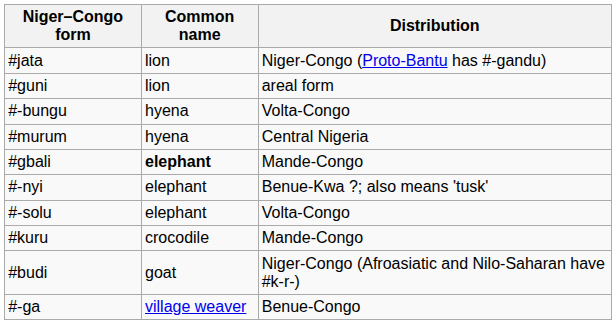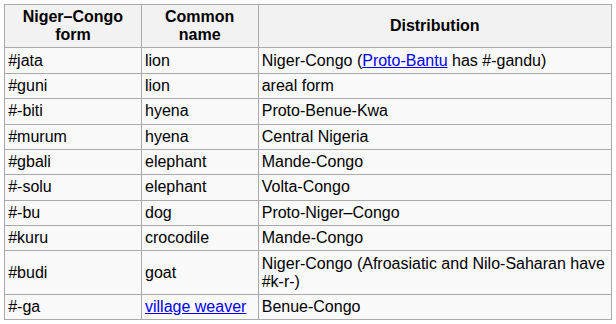 <table class="wikitable sortable">
 <tr>
 <th>Niger–Congo form</th>
 <th>Common name</th>
 <th>Distribution</th>
 </tr>
 <tr>
 <td>#jata</td>
 <td>lion</td>
 <td>Niger-Congo (<a href='#'>Proto-Bantu</a> has #-gandu)</td>
 </tr>
 <tr>
 <td>#guni</td>
 <td>lion</td>
 <td>areal form</td>
 </tr>
 <tr>
-<td>#-bungu</td>
+<td>#-biti</td>
 <td>hyena</td>
-<td>Volta-Congo</td>
+<td>Proto-Benue-Kwa</td>
 </tr>
 <tr>
 <td>#murum</td>
 <td>hyena</td>
 <td>Central Nigeria</td>
 </tr>
 <tr>
 <td>#gbali</td>
-<td><strong>elephant</strong></td>
+<td>elephant</td>
 <td>Mande-Congo</td>
-</tr>
-<tr>
-<td>#-nyi</td>
-<td>elephant</td>
-<td>Benue-Kwa ?; also means 'tusk'</td>
 </tr>
 <tr>
 <td>#-solu</td>
 <td>elephant</td>
 <td>Volta-Congo</td>
+</tr>
+<tr>
+<td>#-bu</td>
+<td>dog</td>
+<td>Proto-Niger–Congo</td>
 </tr>
 <tr>
 <td>#kuru</td>
 <td>crocodile</td>
 <td>Mande-Congo</td>
 </tr>
 <tr>
 <td>#budi</td>
 <td>goat</td>
 <td>Niger-Congo (Afroasiatic and Nilo-Saharan have #k-r-)</td>
 </tr>
 <tr>
 <td>#-ga</td>
 <td><a href='#'>village weaver</a></td>
 <td>Benue-Congo</td>
 </tr>
 </table>
